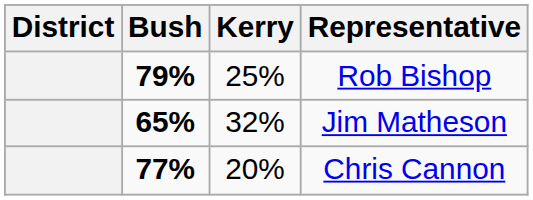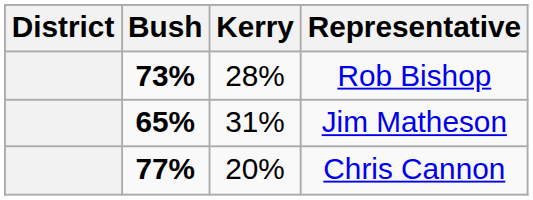 <table class=wikitable>
 <tr>
 <th>District</th>
 <th>Bush</th>
 <th>Kerry</th>
 <th>Representative</th>
 </tr>
 <tr align=center>
 <th></th>
-<td><strong>79%</strong></td>
-<td>25%</td>
+<td><strong>73%</strong></td>
+<td>28%</td>
 <td><a href='#'>Rob Bishop</a></td>
 </tr>
 <tr align=center>
 <th></th>
 <td><strong>65%</strong></td>
-<td>32%</td>
+<td>31%</td>
 <td><a href='#'>Jim Matheson</a></td>
 </tr>
 <tr align=center>
 <th></th>
 <td><strong>77%</strong></td>
 <td>20%</td>
 <td><a href='#'>Chris Cannon</a></td>
 </tr>
 </table>
